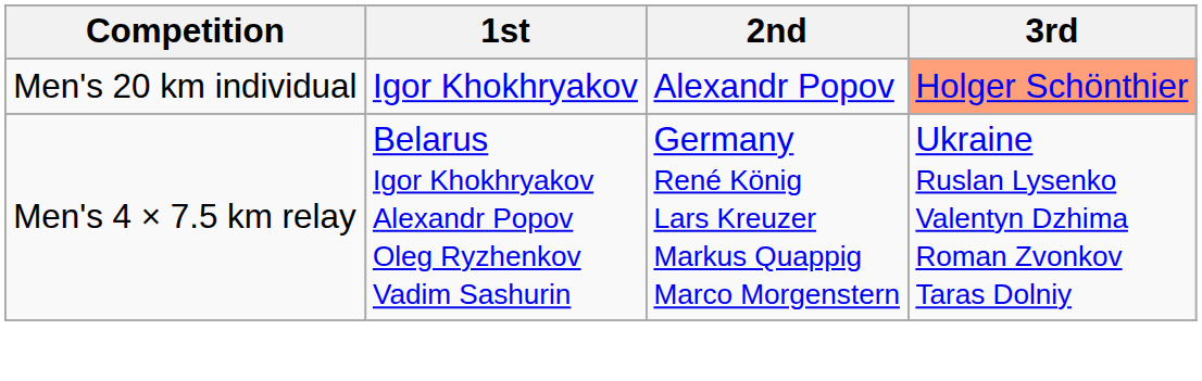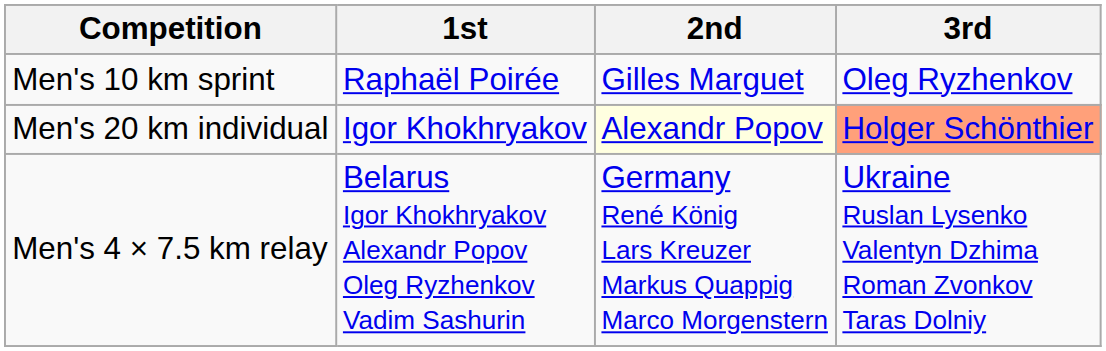 <table class="wikitable">
 <tr>
 <th>Competition</th>
 <th>1st</th>
 <th>2nd</th>
 <th>3rd</th>
 </tr>
 <tr>
+<td>Men's 10 km sprint</td>
+<td> <a href='#'>Raphaël Poirée</a></td>
+<td> <a href='#'>Gilles Marguet</a></td>
+<td> <a href='#'>Oleg Ryzhenkov</a></td>
+</tr>
+<tr>
 <td>Men's 20 km individual</td>
 <td> <a href='#'>Igor Khokhryakov</a></td>
-<td> <a href='#'>Alexandr Popov</a></td>
+<td style="background: lightyellow;"> <a href='#'>Alexandr Popov</a></td>
 <td style="background: lightsalmon;"> <a href='#'>Holger Schönthier</a></td>
 </tr>
 <tr>
 <td>Men's 4 × 7.5 km relay</td>
 <td> <a href='#'>Belarus</a><br><small><a href='#'>Igor Khokhryakov</a><br><a href='#'>Alexandr Popov</a><br><a href='#'>Oleg Ryzhenkov</a><br><a href='#'>Vadim Sashurin</a></small></td>
 <td> <a href='#'>Germany</a><br><small><a href='#'>René König</a><br><a href='#'>Lars Kreuzer</a><br><a href='#'>Markus Quappig</a><br><a href='#'>Marco Morgenstern</a></small></td>
 <td> <a href='#'>Ukraine</a><br><small><a href='#'>Ruslan Lysenko</a><br><a href='#'>Valentyn Dzhima</a><br><a href='#'>Roman Zvonkov</a><br><a href='#'>Taras Dolniy</a></small></td>
 </tr>
 </table>
